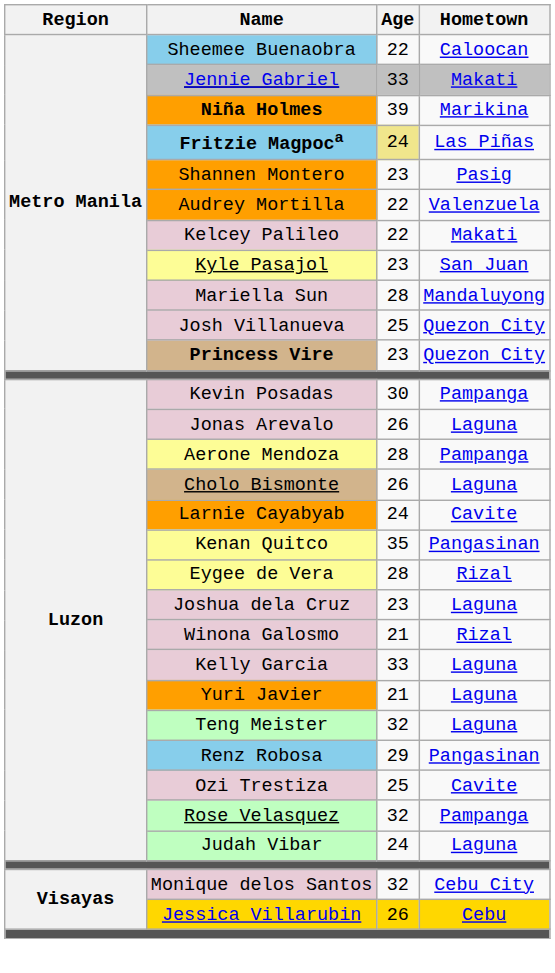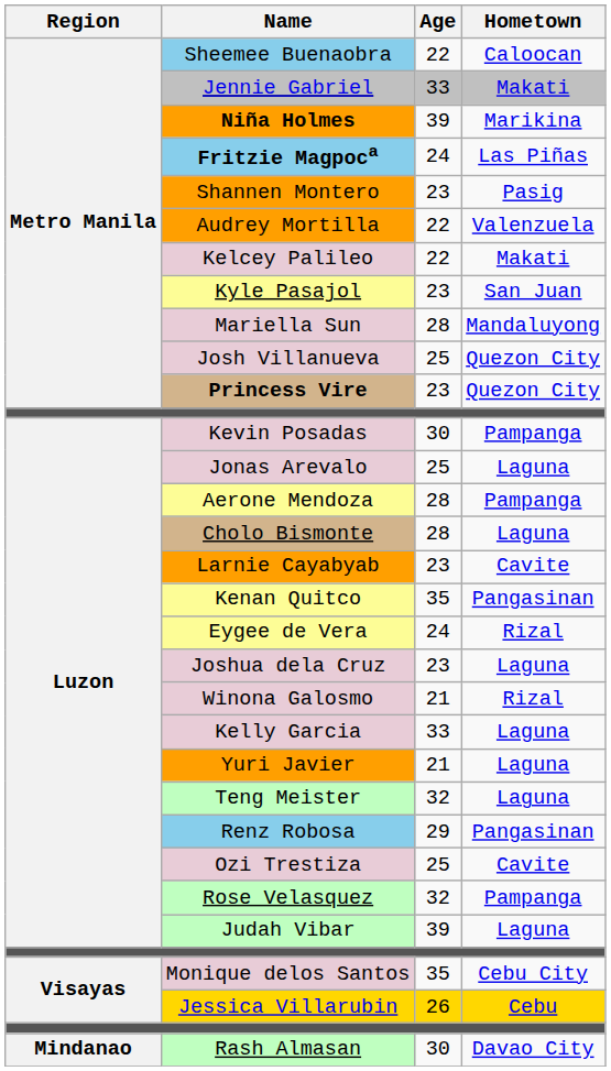 <table class="wikitable plainrowheaders" style="text-align:center;">
 <tr>
 <th>Region</th>
 <th>Name</th>
 <th>Age</th>
 <th>Hometown</th>
 </tr>
 <tr>
 <th rowspan="11">Metro Manila</th>
 <td style="background:skyblue;">Sheemee Buenaobra</td>
 <td>22</td>
 <td><a href='#'>Caloocan</a></td>
 </tr>
 <tr>
 <td style="background:silver;"><u><a href='#'>Jennie Gabriel</a></u></td>
 <td style="background:silver;">33</td>
 <td style="background:silver;"><a href='#'>Makati</a></td>
 </tr>
 <tr>
 <td style="background:#FF9F00;"><strong>Niña Holmes</strong></td>
 <td>39</td>
 <td><a href='#'>Marikina</a></td>
 </tr>
 <tr>
 <td style="background:skyblue;"><strong>Fritzie Magpoc</strong><sup><strong>a</strong></sup></td>
-<td style="background: khaki;">24</td>
+<td>24</td>
 <td><a href='#'>Las Piñas</a></td>
 </tr>
 <tr>
 <td style="background:#FF9F00;">Shannen Montero</td>
 <td>23</td>
 <td><a href='#'>Pasig</a></td>
 </tr>
 <tr>
 <td style="background:#FF9F00;">Audrey Mortilla</td>
 <td>22</td>
 <td><a href='#'>Valenzuela</a></td>
 </tr>
 <tr>
 <td style="background:#E8CCD7;">Kelcey Palileo</td>
 <td>22</td>
 <td><a href='#'>Makati</a></td>
 </tr>
 <tr>
 <td style="background:#FDFD96;"><u>Kyle Pasajol</u></td>
 <td>23</td>
 <td><a href='#'>San Juan</a></td>
 </tr>
 <tr>
 <td style="background:#E8CCD7;">Mariella Sun</td>
 <td>28</td>
 <td><a href='#'>Mandaluyong</a></td>
 </tr>
 <tr>
 <td style="background:#E8CCD7;">Josh Villanueva</td>
 <td>25</td>
 <td><a href='#'>Quezon City</a></td>
 </tr>
 <tr>
 <td style="background:tan;"><strong>Princess Vire</strong></td>
 <td>23</td>
 <td><a href='#'>Quezon City</a></td>
 </tr>
 <tr>
 <td colspan="4" style="background:#555;"></td>
 </tr>
 <tr>
 <th rowspan="16"><strong>Luzon</strong></th>
 <td style="background:#E8CCD7;">Kevin Posadas</td>
 <td>30</td>
 <td><a href='#'>Pampanga</a></td>
 </tr>
 <tr>
 <td style="background:#E8CCD7;">Jonas Arevalo</td>
-<td>26</td>
+<td>25</td>
 <td><a href='#'>Laguna</a></td>
 </tr>
 <tr>
 <td style="background:#FDFD96;">Aerone Mendoza</td>
 <td>28</td>
 <td><a href='#'>Pampanga</a></td>
 </tr>
 <tr>
 <td style="background:tan;"><u>Cholo Bismonte</u></td>
-<td>26</td>
+<td>28</td>
 <td><a href='#'>Laguna</a></td>
 </tr>
 <tr>
 <td style="background:#FF9F00;">Larnie Cayabyab</td>
-<td>24</td>
+<td>23</td>
 <td><a href='#'>Cavite</a></td>
 </tr>
 <tr>
 <td style="background:#FDFD96;">Kenan Quitco</td>
 <td>35</td>
 <td><a href='#'>Pangasinan</a></td>
 </tr>
 <tr>
 <td style="background:#FDFD96;">Eygee de Vera</td>
-<td>28</td>
+<td>24</td>
 <td><a href='#'>Rizal</a></td>
 </tr>
 <tr>
 <td style="background:#E8CCD7;">Joshua dela Cruz</td>
 <td>23</td>
 <td><a href='#'>Laguna</a></td>
 </tr>
 <tr>
 <td style="background:#E8CCD7;">Winona Galosmo</td>
 <td>21</td>
 <td><a href='#'>Rizal</a></td>
 </tr>
 <tr>
 <td style="background:#E8CCD7;">Kelly Garcia</td>
 <td>33</td>
 <td><a href='#'>Laguna</a></td>
 </tr>
 <tr>
 <td style="background:#FF9F00;">Yuri Javier</td>
 <td>21</td>
 <td><a href='#'>Laguna</a></td>
 </tr>
 <tr>
 <td style="background:#BFFFC0;">Teng Meister</td>
 <td>32</td>
 <td><a href='#'>Laguna</a></td>
 </tr>
 <tr>
 <td style="background:skyblue;">Renz Robosa</td>
 <td>29</td>
 <td><a href='#'>Pangasinan</a></td>
 </tr>
 <tr>
 <td style="background:#E8CCD7;">Ozi Trestiza</td>
 <td>25</td>
 <td><a href='#'>Cavite</a></td>
 </tr>
 <tr>
 <td style="background:#BFFFC0;"><u>Rose Velasquez</u></td>
 <td>32</td>
 <td><a href='#'>Pampanga</a></td>
 </tr>
 <tr>
 <td style="background:#BFFFC0;">Judah Vibar</td>
-<td>24</td>
+<td>39</td>
 <td><a href='#'>Laguna</a></td>
 </tr>
 <tr>
 <td colspan="4" style="background:#555;"></td>
 </tr>
 <tr>
 <th rowspan="2"><strong>Visayas</strong></th>
 <td style="background:#E8CCD7;">Monique delos Santos</td>
-<td>32</td>
+<td>35</td>
 <td><a href='#'>Cebu City</a></td>
 </tr>
 <tr>
 <td style="background:gold;"><a href='#'>Jessica Villarubin</a></td>
 <td style="background:gold;">26</td>
 <td style="background:gold;"><a href='#'>Cebu</a></td>
 </tr>
 <tr>
 <td colspan="4" style="background:#555;"></td>
 </tr>
+<tr>
+<th rowspan="1"><strong>Mindanao</strong></th>
+<td style="background:#BFFFC0;"><u>Rash Almasan</u></td>
+<td>30</td>
+<td><a href='#'>Davao City</a></td>
+</tr>
 </table>
